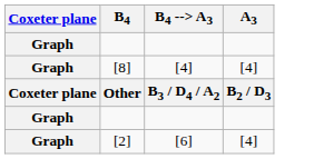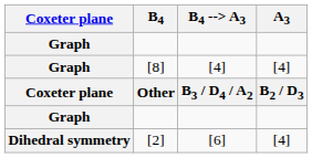 <table class=wikitable>
 <tr align=center>
 <th><a href='#'>Coxeter plane</a></th>
 <th>B<sub>4</sub></th>
 <th>B<sub>4</sub> --> A<sub>3</sub></th>
 <th>A<sub>3</sub></th>
 </tr>
 <tr align=center>
 <th>Graph</th>
 <td></td>
 <td></td>
 <td></td>
 </tr>
 <tr align=center>
 <th>Graph</th>
 <td>[8]</td>
 <td>[4]</td>
 <td>[4]</td>
 </tr>
 <tr align=center>
 <th>Coxeter plane</th>
 <th>Other</th>
 <th>B<sub>3</sub> / D<sub>4</sub> / A<sub>2</sub></th>
 <th>B<sub>2</sub> / D<sub>3</sub></th>
 </tr>
 <tr align=center>
 <th>Graph</th>
 <td></td>
 <td></td>
 <td></td>
 </tr>
 <tr align=center>
-<th>Graph</th>
+<th>Dihedral symmetry</th>
 <td>[2]</td>
 <td>[6]</td>
 <td>[4]</td>
 </tr>
 </table>
